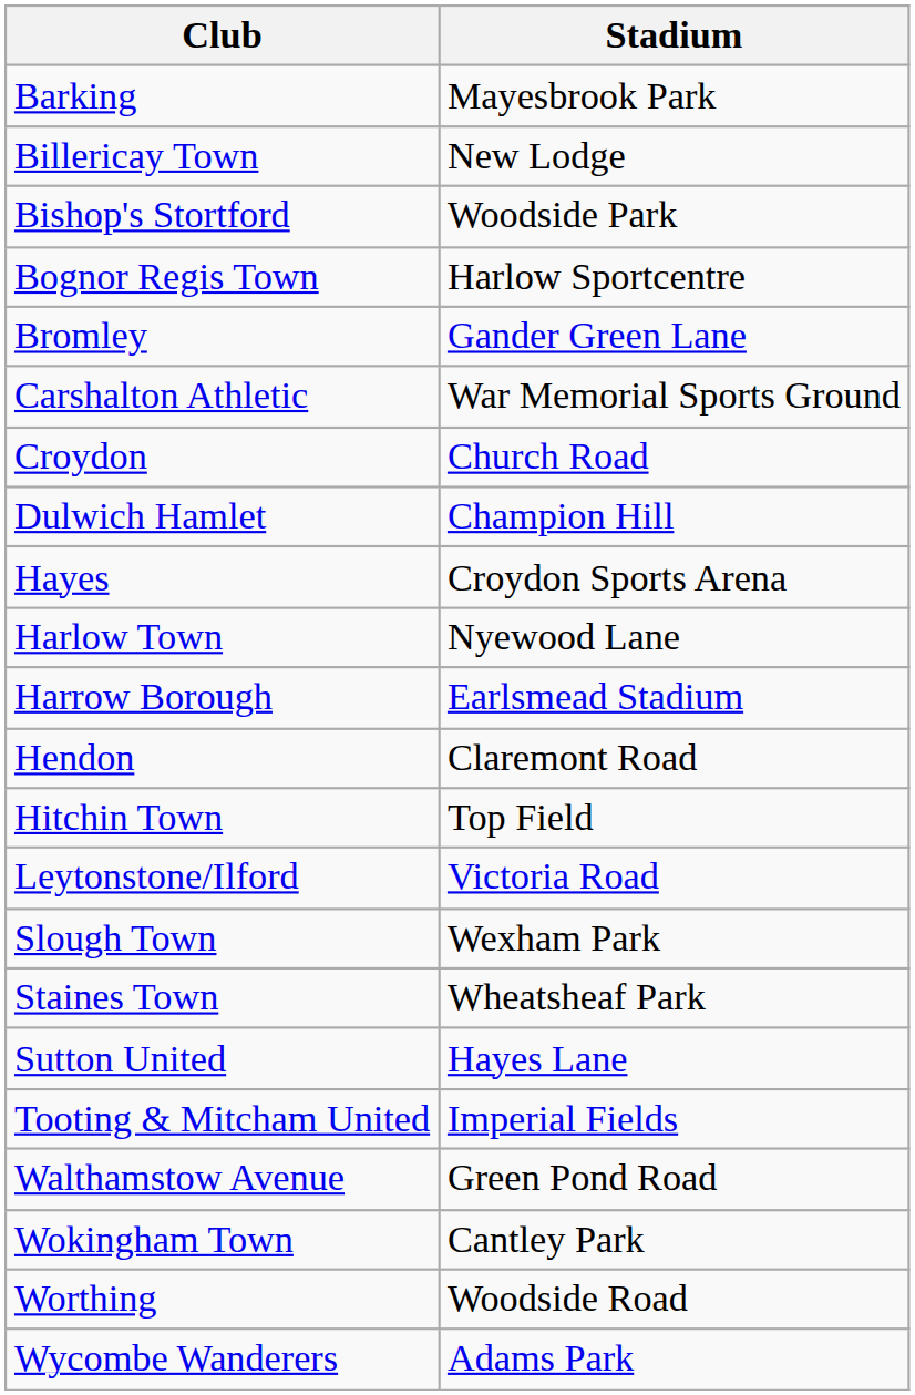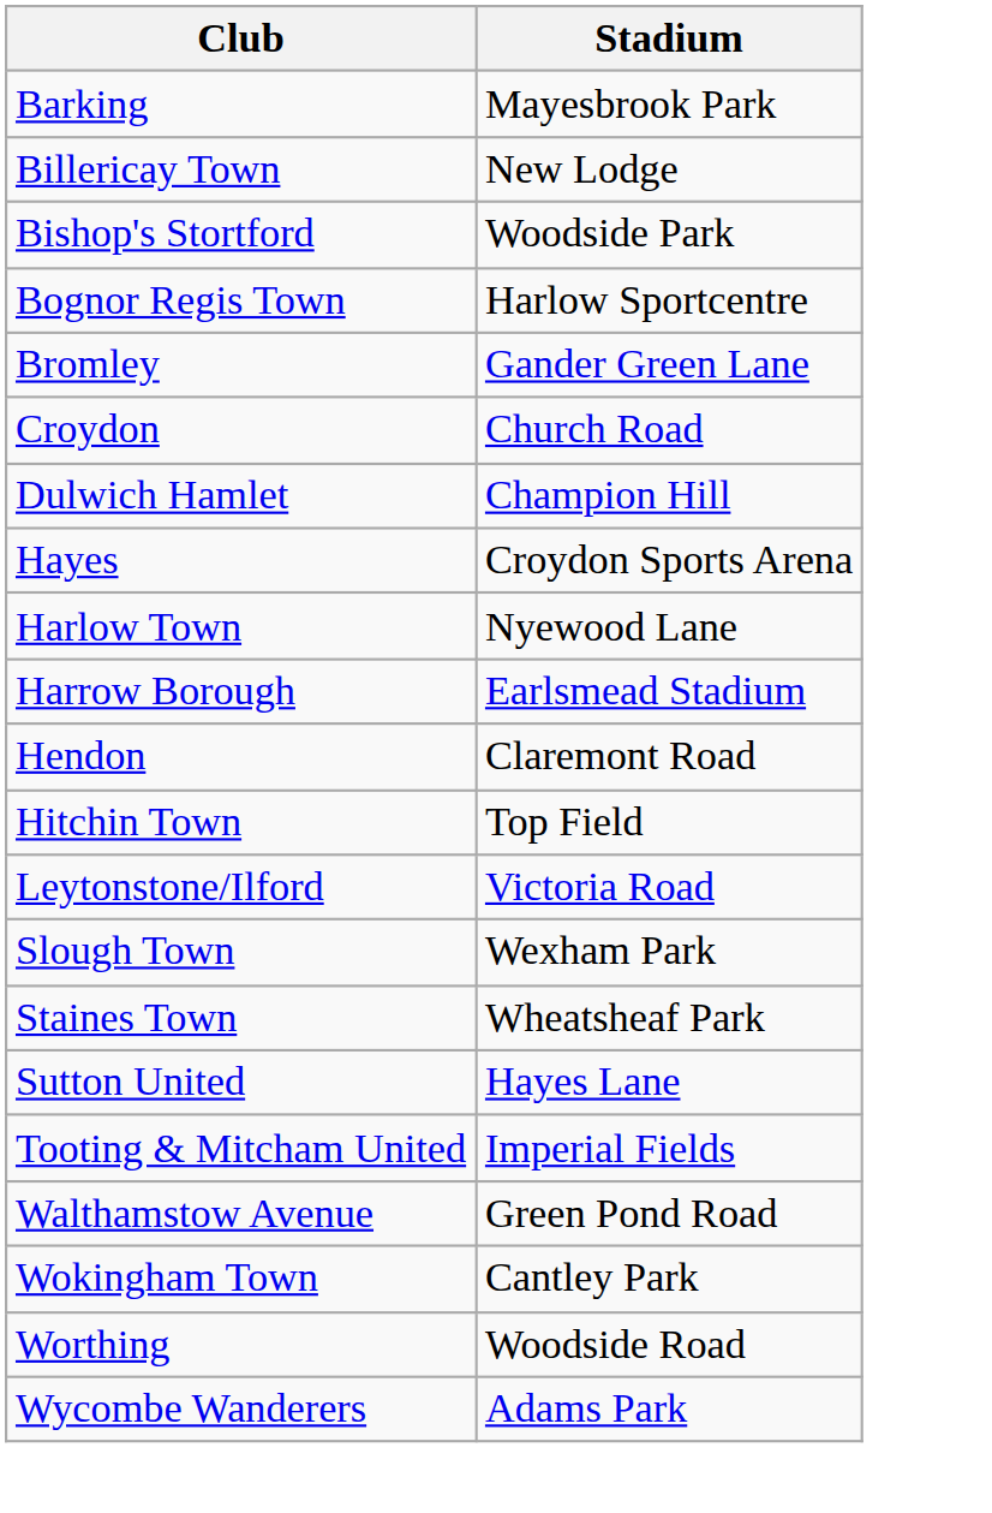 <table class="wikitable sortable">
 <tr>
 <th>Club</th>
 <th>Stadium</th>
 </tr>
 <tr>
 <td><a href='#'>Barking</a></td>
 <td>Mayesbrook Park</td>
 </tr>
 <tr>
 <td><a href='#'>Billericay Town</a></td>
 <td>New Lodge</td>
 </tr>
 <tr>
 <td><a href='#'>Bishop's Stortford</a></td>
 <td>Woodside Park</td>
 </tr>
 <tr>
 <td><a href='#'>Bognor Regis Town</a></td>
 <td>Harlow Sportcentre</td>
 </tr>
 <tr>
 <td><a href='#'>Bromley</a></td>
 <td><a href='#'>Gander Green Lane</a></td>
-</tr>
-<tr>
-<td><a href='#'>Carshalton Athletic</a></td>
-<td>War Memorial Sports Ground</td>
 </tr>
 <tr>
 <td><a href='#'>Croydon</a></td>
 <td><a href='#'>Church Road</a></td>
 </tr>
 <tr>
 <td><a href='#'>Dulwich Hamlet</a></td>
 <td><a href='#'>Champion Hill</a></td>
 </tr>
 <tr>
 <td><a href='#'>Hayes</a></td>
 <td>Croydon Sports Arena</td>
 </tr>
 <tr>
 <td><a href='#'>Harlow Town</a></td>
 <td>Nyewood Lane</td>
 </tr>
 <tr>
 <td><a href='#'>Harrow Borough</a></td>
 <td><a href='#'>Earlsmead Stadium</a></td>
 </tr>
 <tr>
 <td><a href='#'>Hendon</a></td>
 <td>Claremont Road</td>
 </tr>
 <tr>
 <td><a href='#'>Hitchin Town</a></td>
 <td>Top Field</td>
 </tr>
 <tr>
 <td><a href='#'>Leytonstone/Ilford</a></td>
 <td><a href='#'>Victoria Road</a></td>
 </tr>
 <tr>
 <td><a href='#'>Slough Town</a></td>
 <td>Wexham Park</td>
 </tr>
 <tr>
 <td><a href='#'>Staines Town</a></td>
 <td>Wheatsheaf Park</td>
 </tr>
 <tr>
 <td><a href='#'>Sutton United</a></td>
 <td><a href='#'>Hayes Lane</a></td>
 </tr>
 <tr>
 <td><a href='#'>Tooting & Mitcham United</a></td>
 <td><a href='#'>Imperial Fields</a></td>
 </tr>
 <tr>
 <td><a href='#'>Walthamstow Avenue</a></td>
 <td>Green Pond Road</td>
 </tr>
 <tr>
 <td><a href='#'>Wokingham Town</a></td>
 <td>Cantley Park</td>
 </tr>
 <tr>
 <td><a href='#'>Worthing</a></td>
 <td>Woodside Road</td>
 </tr>
 <tr>
 <td><a href='#'>Wycombe Wanderers</a></td>
 <td><a href='#'>Adams Park</a></td>
 </tr>
 </table>
